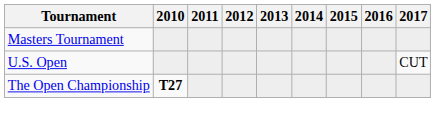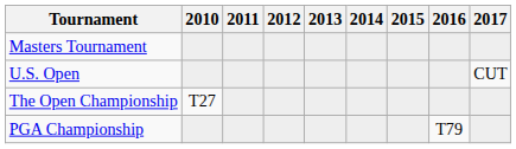 <table class="wikitable" style="font-size:95%;text-align:center;">
 <tr>
 <th>Tournament</th>
 <th>2010</th>
 <th>2011</th>
 <th>2012</th>
 <th>2013</th>
 <th>2014</th>
 <th>2015</th>
 <th>2016</th>
 <th>2017</th>
 </tr>
 <tr>
 <td align=left><a href='#'>Masters Tournament</a></td>
 <td style="background:#eeeeee;"></td>
 <td style="background:#eeeeee;"></td>
 <td style="background:#eeeeee;"></td>
 <td style="background:#eeeeee;"></td>
 <td style="background:#eeeeee;"></td>
 <td style="background:#eeeeee;"></td>
 <td style="background:#eeeeee;"></td>
 <td style="background:#eeeeee;"></td>
 </tr>
 <tr>
 <td align=left><a href='#'>U.S. Open</a></td>
 <td style="background:#eeeeee;"></td>
 <td style="background:#eeeeee;"></td>
 <td style="background:#eeeeee;"></td>
 <td style="background:#eeeeee;"></td>
 <td style="background:#eeeeee;"></td>
 <td style="background:#eeeeee;"></td>
 <td style="background:#eeeeee;"></td>
 <td>CUT</td>
 </tr>
 <tr>
 <td align=left><a href='#'>The Open Championship</a></td>
-<td><strong>T27</strong></td>
+<td>T27</td>
 <td style="background:#eeeeee;"></td>
 <td style="background:#eeeeee;"></td>
 <td style="background:#eeeeee;"></td>
 <td style="background:#eeeeee;"></td>
 <td style="background:#eeeeee;"></td>
 <td style="background:#eeeeee;"></td>
 <td style="background:#eeeeee;"></td>
 </tr>
+<tr>
+<td align=left><a href='#'>PGA Championship</a></td>
+<td style="background:#eeeeee;"></td>
+<td style="background:#eeeeee;"></td>
+<td style="background:#eeeeee;"></td>
+<td style="background:#eeeeee;"></td>
+<td style="background:#eeeeee;"></td>
+<td style="background:#eeeeee;"></td>
+<td>T79</td>
+<td style="background:#eeeeee;"></td>
+</tr>
 </table>
